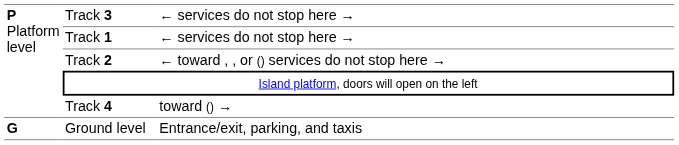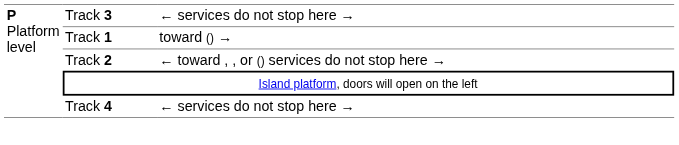 <table cellpadding="3" cellspacing="0" border="0">
 <tr>
 <td rowspan="5" valign="top" width="50" style="border-top:solid 1px gray;border-bottom:solid 1px gray;"><strong>P</strong> Platform level</td>
 <td width="100" style="border-top:solid 1px gray;border-bottom:solid 1px gray;">Track <strong>3</strong></td>
 <td width="575" style="border-top:solid 1px gray;border-bottom:solid 1px gray;">←  services do not stop here →</td>
 </tr>
 <tr>
 <td style="border-bottom:solid 1px gray;">Track <strong>1</strong></td>
-<td style="border-bottom:solid 1px gray;">←  services do not stop here →</td>
+<td style="border-bottom:solid 1px gray">  toward  <small>()</small> →</td>
 </tr>
 <tr>
 <td>Track <strong>2</strong></td>
 <td>←  toward , , or  <small>(</small><small>)</small> services do not stop here →</td>
 </tr>
 <tr>
 <td colspan="2" style="border-top:solid 2px black;border-right:solid 2px black;border-left:solid 2px black;border-bottom:solid 2px black;text-align:center;"><small><a href='#'>Island platform</a>, doors will open on the left</small></td>
 </tr>
 <tr>
 <td style="border-bottom:solid 1px gray">Track <strong>4</strong></td>
-<td style="border-bottom:solid 1px gray">  toward  <small>()</small> →</td>
-</tr>
-<tr>
-<td style="border-bottom:solid 1px gray;"><strong>G</strong></td>
-<td style="border-bottom:solid 1px gray;">Ground level</td>
-<td style="border-bottom:solid 1px gray;">Entrance/exit, parking, and taxis</td>
+<td style="border-bottom:solid 1px gray;">←  services do not stop here →</td>
 </tr>
 </table>
